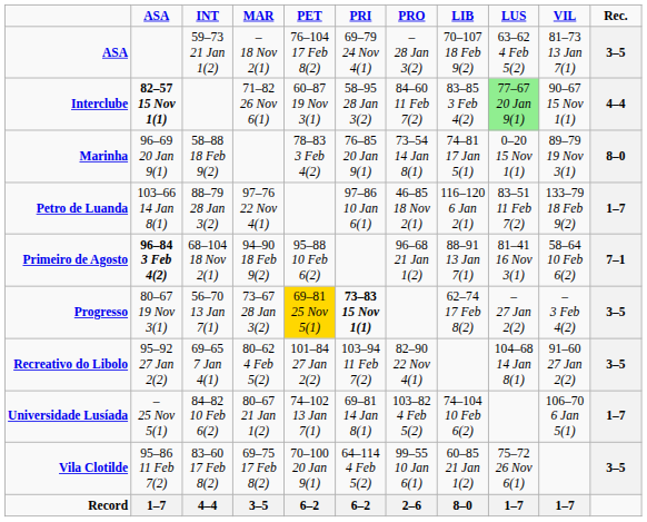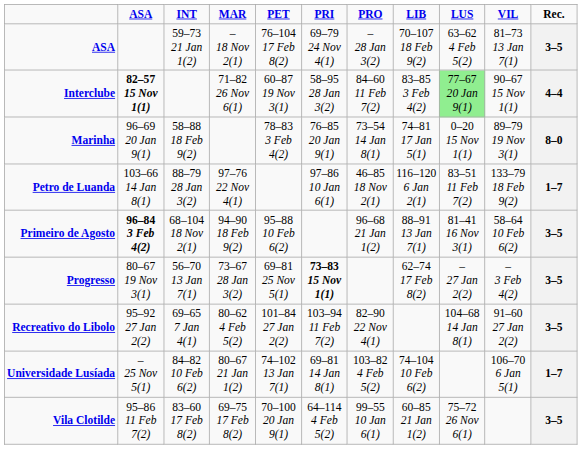 <table style="font-size: 89%; text-align: center" class="wikitable">
 <tr>
 <td></td>
 <td width=50><strong><a href='#'>ASA</a></strong></td>
 <td width=50><strong><a href='#'>INT</a></strong></td>
 <td width=50><strong><a href='#'>MAR</a></strong></td>
 <td width=50><strong><a href='#'>PET</a></strong></td>
 <td width=50><strong><a href='#'>PRI</a></strong></td>
 <td width=50><strong><a href='#'>PRO</a></strong></td>
 <td width=50><strong><a href='#'>LIB</a></strong></td>
 <td width=50><strong><a href='#'>LUS</a></strong></td>
 <td width=50><strong><a href='#'>VIL</a></strong></td>
 <td width=50><strong>Rec.</strong></td>
 </tr>
 <tr>
 <td align=right><strong><a href='#'>ASA</a></strong></td>
 <td></td>
 <td>59–73<br><em>21 Jan <span>1(2)</span></em></td>
 <td>–<br><em>18 Nov <span>2(1)</span></em></td>
 <td>76–104<br><em>17 Feb <span>8(2)</span></em></td>
 <td>69–79<br><em>24 Nov <span>4(1)</span></em></td>
 <td>–<br><em>28 Jan <span>3(2)</span></em></td>
 <td>70–107<br><em>18 Feb <span>9(2)</span></em></td>
 <td>63–62<br><em>4 Feb <span>5(2)</span></em></td>
 <td>81–73<br><em>13 Jan <span>7(1)</span></em></td>
 <th>3–5</th>
 </tr>
 <tr>
 <td align=right><strong><a href='#'>Interclube</a></strong></td>
 <td><strong>82–57<br><em>15 Nov <span>1(1)</span></em></strong></td>
 <td></td>
 <td>71–82<br><em>26 Nov <span>6(1)</span></em></td>
 <td>60–87<br><em>19 Nov <span>3(1)</span></em></td>
 <td>58–95<br><em>28 Jan <span>3(2)</span></em></td>
 <td>84–60<br><em>11 Feb <span>7(2)</span></em></td>
 <td>83–85<br><em>3 Feb <span>4(2)</span></em></td>
 <td style="background: lightgreen;">77–67<br><em>20 Jan <span>9(1)</span></em></td>
 <td>90–67<br><em>15 Nov <span>1(1)</span></em></td>
 <th>4–4</th>
 </tr>
 <tr>
 <td align=right><strong><a href='#'>Marinha</a></strong></td>
 <td>96–69<br><em>20 Jan <span>9(1)</span></em></td>
 <td>58–88<br><em>18 Feb <span>9(2)</span></em></td>
 <td></td>
 <td>78–83<br><em>3 Feb <span>4(2)</span></em></td>
 <td>76–85<br><em>20 Jan <span>9(1)</span></em></td>
 <td>73–54<br><em>14 Jan <span>8(1)</span></em></td>
 <td>74–81<br><em>17 Jan <span>5(1)</span></em></td>
 <td>0–20<br><em>15 Nov <span>1(1)</span></em></td>
 <td>89–79<br><em>19 Nov <span>3(1)</span></em></td>
 <th>8–0</th>
 </tr>
 <tr>
 <td align=right><strong><a href='#'>Petro de Luanda</a></strong></td>
 <td>103–66<br><em>14 Jan <span>8(1)</span></em></td>
 <td>88–79<br><em>28 Jan <span>3(2)</span></em></td>
 <td>97–76<br><em>22 Nov <span>4(1)</span></em></td>
 <td></td>
 <td>97–86<br><em>10 Jan <span>6(1)</span></em></td>
 <td>46–85<br><em>18 Nov <span>2(1)</span></em></td>
 <td>116–120<br><em>6 Jan <span>2(1)</span></em></td>
 <td>83–51<br><em>11 Feb <span>7(2)</span></em></td>
 <td>133–79<br><em>18 Feb <span>9(2)</span></em></td>
 <th>1–7</th>
 </tr>
 <tr>
 <td align=right><strong><a href='#'>Primeiro de Agosto</a></strong></td>
 <td><strong>96–84<br><em>3 Feb <span>4(2)</span></em></strong></td>
 <td>68–104<br><em>18 Nov <span>2(1)</span></em></td>
 <td>94–90<br><em>18 Feb <span>9(2)</span></em></td>
 <td>95–88<br><em>10 Feb <span>6(2)</span></em></td>
 <td></td>
 <td>96–68<br><em>21 Jan <span>1(2)</span></em></td>
 <td>88–91<br><em>13 Jan <span>7(1)</span></em></td>
 <td>81–41<br><em>16 Nov <span>3(1)</span></em></td>
 <td>58–64<br><em>10 Feb <span>6(2)</span></em></td>
-<th>7–1</th>
+<th>3–5</th>
 </tr>
 <tr>
 <td align=right><strong><a href='#'>Progresso</a></strong></td>
 <td>80–67<br><em>19 Nov <span>3(1)</span></em></td>
 <td>56–70<br><em>13 Jan <span>7(1)</span></em></td>
 <td>73–67<br><em>28 Jan <span>3(2)</span></em></td>
-<td style="background: gold;">69–81<br><em>25 Nov <span>5(1)</span></em></td>
+<td>69–81<br><em>25 Nov <span>5(1)</span></em></td>
 <td><strong>73–83<br><em>15 Nov <span>1(1)</span></em></strong></td>
 <td></td>
 <td>62–74<br><em>17 Feb <span>8(2)</span></em></td>
 <td>–<br><em>27 Jan <span>2(2)</span></em></td>
 <td>–<br><em>3 Feb <span>4(2)</span></em></td>
 <th>3–5</th>
 </tr>
 <tr>
 <td align=right><strong><a href='#'>Recreativo do Libolo</a></strong></td>
 <td>95–92<br><em>27 Jan <span>2(2)</span></em></td>
 <td>69–65<br><em>7 Jan <span>4(1)</span></em></td>
 <td>80–62<br><em>4 Feb <span>5(2)</span></em></td>
 <td>101–84<br><em>27 Jan <span>2(2)</span></em></td>
 <td>103–94<br><em>11 Feb <span>7(2)</span></em></td>
 <td>82–90<br><em>22 Nov <span>4(1)</span></em></td>
 <td></td>
 <td>104–68<br><em>14 Jan <span>8(1)</span></em></td>
 <td>91–60<br><em>27 Jan <span>2(2)</span></em></td>
 <th>3–5</th>
 </tr>
 <tr>
 <td align=right><strong><a href='#'>Universidade Lusíada</a></strong></td>
 <td>–<br><em>25 Nov <span>5(1)</span></em></td>
 <td>84–82<br><em>10 Feb <span>6(2)</span></em></td>
 <td>80–67<br><em>21 Jan <span>1(2)</span></em></td>
 <td>74–102<br><em>13 Jan <span>7(1)</span></em></td>
 <td>69–81<br><em>14 Jan <span>8(1)</span></em></td>
 <td>103–82<br><em>4 Feb <span>5(2)</span></em></td>
 <td>74–104<br><em>10 Feb <span>6(2)</span></em></td>
 <td></td>
 <td>106–70<br><em>6 Jan <span>5(1)</span></em></td>
 <th>1–7</th>
 </tr>
 <tr>
 <td align=right><strong><a href='#'>Vila Clotilde</a></strong></td>
 <td>95–86<br><em>11 Feb <span>7(2)</span></em></td>
 <td>83–60<br><em>17 Feb <span>8(2)</span></em></td>
 <td>69–75<br><em>17 Feb <span>8(2)</span></em></td>
 <td>70–100<br><em>20 Jan <span>9(1)</span></em></td>
 <td>64–114<br><em>4 Feb <span>5(2)</span></em></td>
 <td>99–55<br><em>10 Jan <span>6(1)</span></em></td>
 <td>60–85<br><em>21 Jan <span>1(2)</span></em></td>
 <td>75–72<br><em>26 Nov <span>6(1)</span></em></td>
 <td></td>
 <th>3–5</th>
 </tr>
-<tr>
-<td align=right><strong>Record</strong></td>
-<th>1–7</th>
-<th>4–4</th>
-<th>3–5</th>
-<th>6–2</th>
-<th>6–2</th>
-<th>2–6</th>
-<th>8–0</th>
-<th>1–7</th>
-<th>1–7</th>
-<td></td>
-</tr>
 </table>
